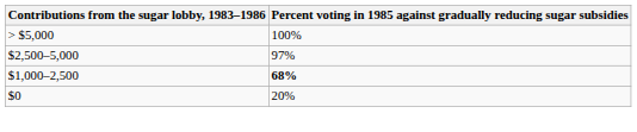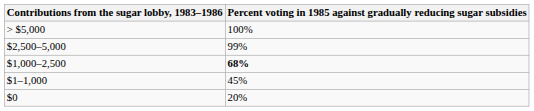 <table class="wikitable">
 <tr>
 <th>Contributions from the sugar lobby, 1983–1986</th>
 <th>Percent voting in 1985 against gradually reducing sugar subsidies</th>
 </tr>
 <tr>
 <td>> $5,000</td>
 <td>100%</td>
 </tr>
 <tr>
 <td>$2,500–5,000</td>
-<td>97%</td>
+<td>99%</td>
 </tr>
 <tr>
 <td>$1,000–2,500</td>
 <td><strong>68%</strong></td>
 </tr>
 <tr>
+<td>$1–1,000</td>
+<td>45%</td>
+</tr>
+<tr>
 <td>$0</td>
 <td>20%</td>
 </tr>
 </table>
